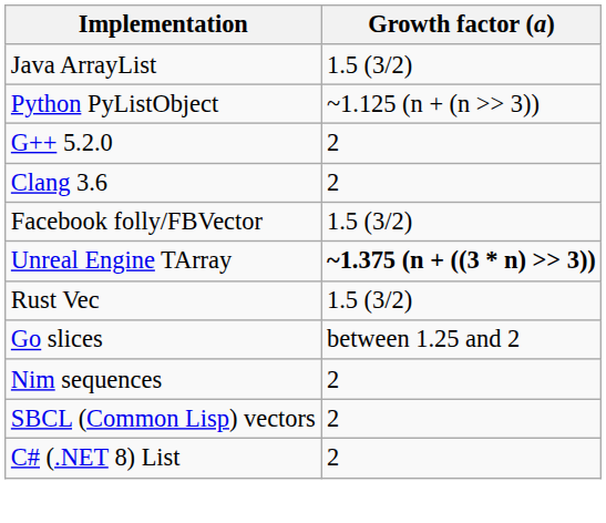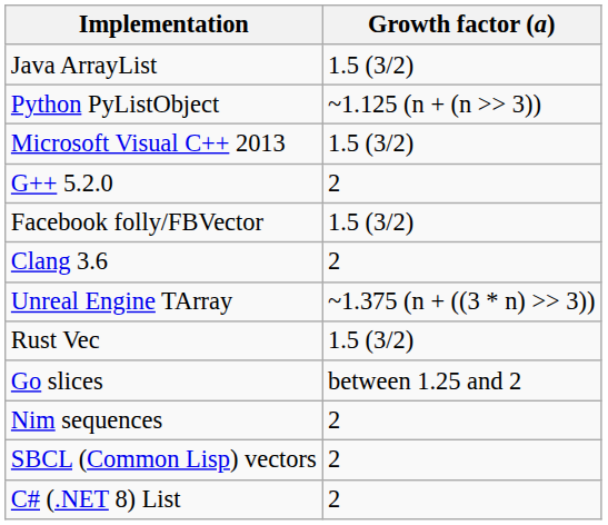 <table class="wikitable">
 <tr>
 <th>Implementation</th>
 <th>Growth factor (<em>a</em>)</th>
 </tr>
 <tr>
 <td>Java ArrayList</td>
 <td>1.5 (3/2)</td>
 </tr>
 <tr>
 <td><a href='#'>Python</a> PyListObject</td>
 <td>~1.125 (n + (n >> 3))</td>
 </tr>
 <tr>
-<td><a href='#'>G++</a> 5.2.0</td>
-<td>2</td>
+<td><a href='#'>Microsoft Visual C++</a> 2013</td>
+<td>1.5 (3/2)</td>
 </tr>
 <tr>
-<td><a href='#'>Clang</a> 3.6</td>
+<td><a href='#'>G++</a> 5.2.0</td>
 <td>2</td>
 </tr>
 <tr>
 <td>Facebook folly/FBVector</td>
 <td>1.5 (3/2)</td>
 </tr>
 <tr>
+<td><a href='#'>Clang</a> 3.6</td>
+<td>2</td>
+</tr>
+<tr>
 <td><a href='#'>Unreal Engine</a> TArray</td>
-<td><strong>~1.375 (n + ((3 * n) >> 3))</strong></td>
+<td>~1.375 (n + ((3 * n) >> 3))</td>
 </tr>
 <tr>
 <td>Rust Vec</td>
 <td>1.5 (3/2)</td>
 </tr>
 <tr>
 <td><a href='#'>Go</a> slices</td>
 <td>between 1.25 and 2</td>
 </tr>
 <tr>
 <td><a href='#'>Nim</a> sequences</td>
 <td>2</td>
 </tr>
 <tr>
 <td><a href='#'>SBCL</a> (<a href='#'>Common Lisp</a>) vectors</td>
 <td>2</td>
 </tr>
 <tr>
 <td><a href='#'>C#</a> (<a href='#'>.NET</a> 8) List</td>
 <td>2</td>
 </tr>
 </table>
